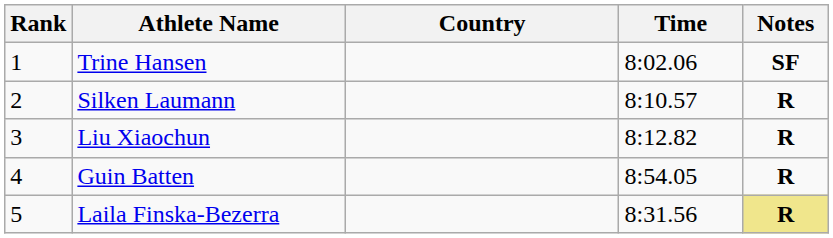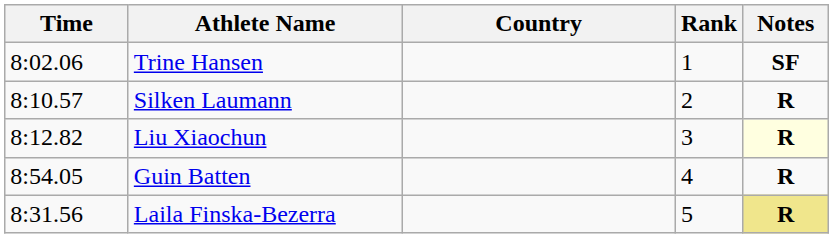 <table class="wikitable">
 <tr>
-<th width=25>Rank</th>
+<th width=75>Time</th>
 <th width=175>Athlete Name</th>
 <th width=175>Country</th>
-<th width=75>Time</th>
+<th width=25>Rank</th>
 <th width=50>Notes</th>
 </tr>
 <tr>
-<td>1</td>
+<td>8:02.06</td>
 <td><a href='#'>Trine Hansen</a></td>
 <td></td>
-<td>8:02.06</td>
+<td>1</td>
 <td align=center><strong>SF</strong></td>
 </tr>
 <tr>
-<td>2</td>
+<td>8:10.57</td>
 <td><a href='#'>Silken Laumann</a></td>
 <td></td>
-<td>8:10.57</td>
+<td>2</td>
 <td align=center><strong>R</strong></td>
 </tr>
 <tr>
-<td>3</td>
+<td>8:12.82</td>
 <td><a href='#'>Liu Xiaochun</a></td>
 <td></td>
-<td>8:12.82</td>
+<td>3</td>
+<td align=center style="background: lightyellow;"><strong>R</strong></td>
+</tr>
+<tr>
+<td>8:54.05</td>
+<td><a href='#'>Guin Batten</a></td>
+<td></td>
+<td>4</td>
 <td align=center><strong>R</strong></td>
 </tr>
 <tr>
-<td>4</td>
-<td><a href='#'>Guin Batten</a></td>
-<td></td>
-<td>8:54.05</td>
-<td align=center><strong>R</strong></td>
-</tr>
-<tr>
-<td>5</td>
+<td>8:31.56</td>
 <td><a href='#'>Laila Finska-Bezerra</a></td>
 <td></td>
-<td>8:31.56</td>
+<td>5</td>
 <td align=center style="background: khaki;"><strong>R</strong></td>
 </tr>
 </table>
